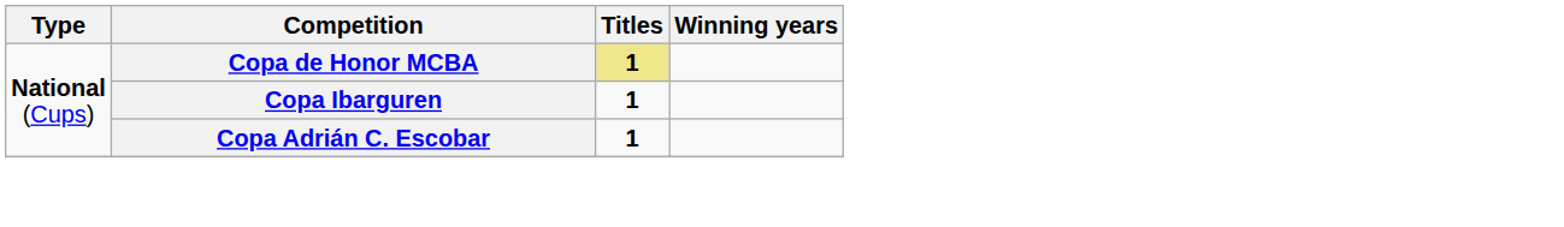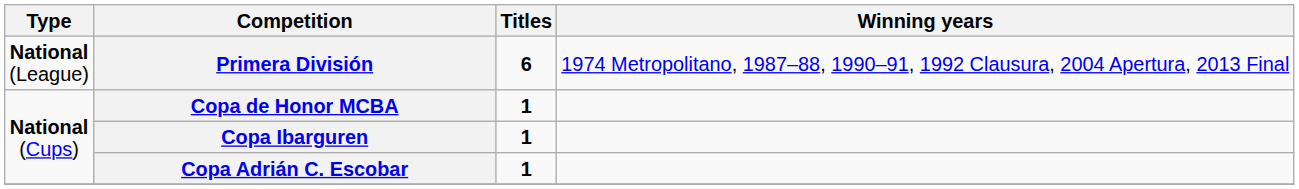 <table class="wikitable plainrowheaders" style="font-size:95%; text-align:center;">
 <tr>
 <th>Type</th>
 <th width=300px>Competition</th>
 <th>Titles</th>
 <th>Winning years</th>
 </tr>
 <tr>
+<td rowspan="1"><strong>National</strong><br>(League)</td>
+<th scope=col><a href='#'>Primera División</a></th>
+<td><strong>6</strong></td>
+<td align="left"><a href='#'>1974 Metropolitano</a>, <a href='#'>1987–88</a>, <a href='#'>1990–91</a>, <a href='#'>1992 Clausura</a>, <a href='#'>2004 Apertura</a>, <a href='#'>2013 Final</a></td>
+</tr>
+<tr>
 <td rowspan="3"><strong>National</strong><br>(<a href='#'>Cups</a>)</td>
 <th scope="col"><a href='#'>Copa de Honor MCBA</a></th>
-<td style="background: khaki;"><strong>1</strong></td>
+<td><strong>1</strong></td>
 <td></td>
 </tr>
 <tr>
 <th scope="col"><a href='#'>Copa Ibarguren</a></th>
 <td><strong>1</strong></td>
 <td></td>
 </tr>
 <tr>
 <th scope="col"><a href='#'>Copa Adrián C. Escobar</a></th>
 <td><strong>1</strong></td>
 <td></td>
 </tr>
 <tr>
 </tr>
 </table>
